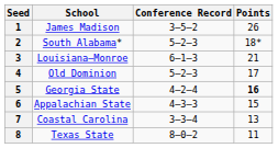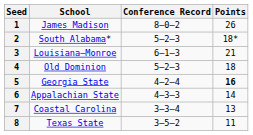 <table class="wikitable" style="text-align:center">
 <tr>
 <th>Seed</th>
 <th>School</th>
 <th>Conference Record</th>
 <th>Points</th>
 </tr>
 <tr>
 <th>1</th>
 <td><a href='#'>James Madison</a></td>
-<td>3–5–2</td>
+<td>8–0–2</td>
 <td>26</td>
 </tr>
 <tr>
 <th>2</th>
 <td><a href='#'>South Alabama</a>*</td>
 <td>5–2–3</td>
 <td>18*</td>
 </tr>
 <tr>
 <th>3</th>
 <td><a href='#'>Louisiana–Monroe</a></td>
 <td>6–1–3</td>
 <td>21</td>
 </tr>
 <tr>
 <th>4</th>
 <td><a href='#'>Old Dominion</a></td>
 <td>5–2–3</td>
-<td>17</td>
+<td>18</td>
 </tr>
 <tr>
 <th>5</th>
 <td><a href='#'>Georgia State</a></td>
 <td>4–2–4</td>
 <td><strong>16</strong></td>
 </tr>
 <tr>
 <th>6</th>
 <td><a href='#'>Appalachian State</a></td>
 <td>4–3–3</td>
-<td>15</td>
+<td>14</td>
 </tr>
 <tr>
 <th>7</th>
 <td><a href='#'>Coastal Carolina</a></td>
 <td>3–3–4</td>
 <td>13</td>
 </tr>
 <tr>
 <th>8</th>
 <td><a href='#'>Texas State</a></td>
-<td>8–0–2</td>
+<td>3–5–2</td>
 <td>11</td>
 </tr>
 </table>
